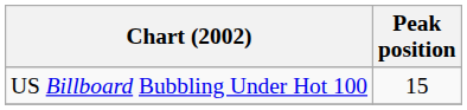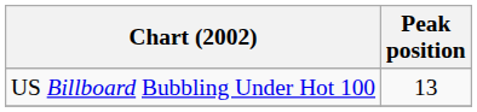 <table class="wikitable sortable">
 <tr>
 <th align="left">Chart (2002)</th>
 <th align="center">Peak<br>position</th>
 </tr>
 <tr>
 </tr>
 <tr>
 <td align="left">US <em><a href='#'>Billboard</a></em> <a href='#'>Bubbling Under Hot 100</a></td>
-<td align="center">15</td>
+<td align="center">13</td>
 </tr>
 <tr>
 </tr>
 </table>
